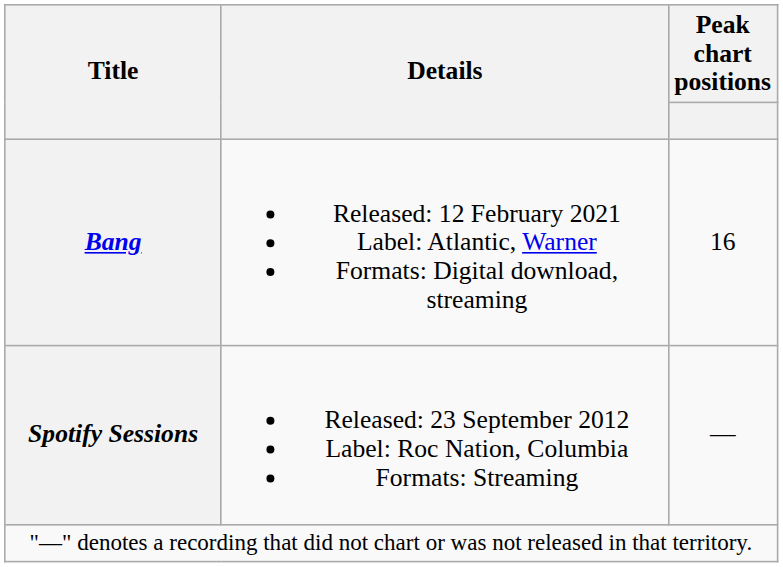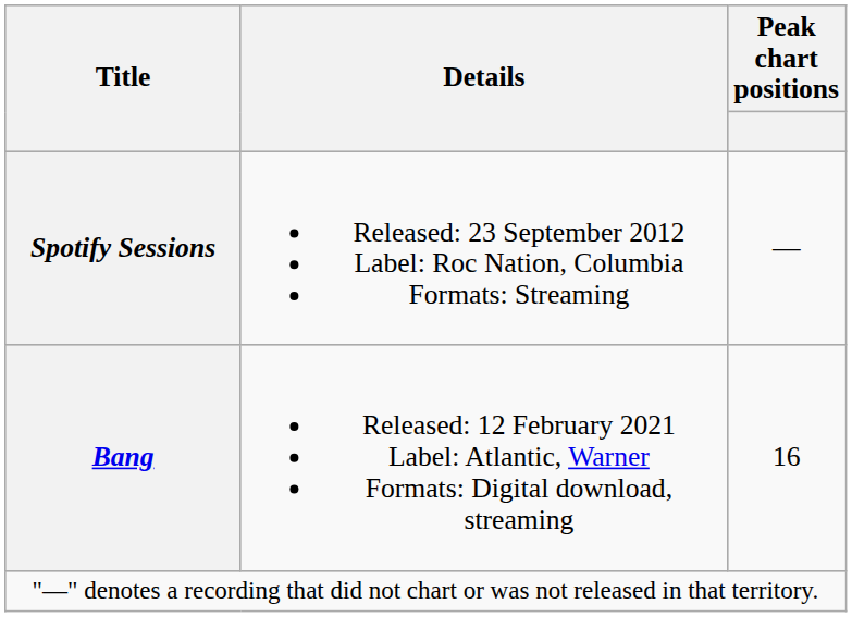 <table class="wikitable plainrowheaders" style="text-align:center">
 <tr>
 <th scope="col" rowspan="2" style="width:8em;">Title</th>
 <th scope="col" rowspan="2" style="width:17em;">Details</th>
 <th scope="col" colspan="1">Peak chart positions</th>
 </tr>
 <tr>
 <th scope=col style="width:3em; font-size:85%;"><a href='#'></a><br></th>
 </tr>
 <tr>
+<th scope="row"><em>Spotify Sessions</em></th>
+<td><br><ul><li>Released: 23 September 2012</li><li>Label: Roc Nation, Columbia</li><li>Formats: Streaming</li></ul></td>
+<td>—</td>
+</tr>
+<tr>
 <th scope="row"><em><a href='#'>Bang</a></em><br></th>
 <td><br><ul><li>Released: 12 February 2021</li><li>Label: Atlantic, <a href='#'>Warner</a></li><li>Formats: Digital download, streaming</li></ul></td>
 <td>16</td>
 </tr>
 <tr>
-<th scope="row"><em>Spotify Sessions</em></th>
-<td><br><ul><li>Released: 23 September 2012</li><li>Label: Roc Nation, Columbia</li><li>Formats: Streaming</li></ul></td>
-<td>—</td>
-</tr>
-<tr>
 <td colspan="3" style="font-size:90%">"—" denotes a recording that did not chart or was not released in that territory.</td>
 </tr>
 </table>
